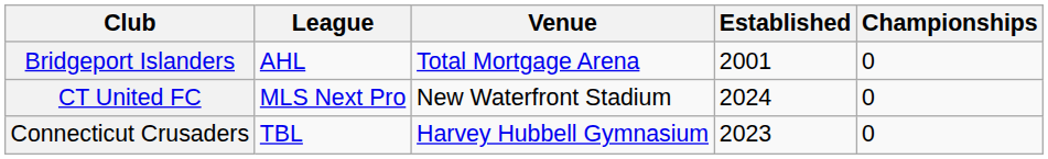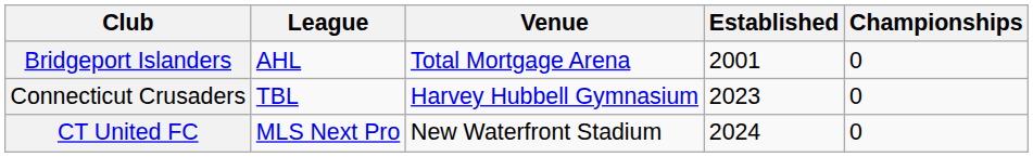 <table class="wikitable">
 <tr>
 <th scope="col">Club</th>
 <th scope="col">League</th>
 <th scope="col">Venue</th>
 <th scope="col">Established</th>
 <th scope="col">Championships</th>
 </tr>
 <tr>
 <th scope="row" style="font-weight: normal;"><a href='#'>Bridgeport Islanders</a></th>
 <td><a href='#'>AHL</a></td>
 <td><a href='#'>Total Mortgage Arena</a></td>
 <td>2001</td>
 <td>0</td>
 </tr>
 <tr>
+<th scope="row" style="font-weight: normal;">Connecticut Crusaders</th>
+<td><a href='#'>TBL</a></td>
+<td><a href='#'>Harvey Hubbell Gymnasium</a></td>
+<td>2023</td>
+<td>0</td>
+</tr>
+<tr>
 <th scope="row" style="font-weight: normal;"><a href='#'>CT United FC</a></th>
 <td><a href='#'>MLS Next Pro</a></td>
 <td>New Waterfront Stadium</td>
 <td>2024</td>
 <td>0</td>
 </tr>
-<tr>
-<th scope="row" style="font-weight: normal;">Connecticut Crusaders</th>
-<td><a href='#'>TBL</a></td>
-<td><a href='#'>Harvey Hubbell Gymnasium</a></td>
-<td>2023</td>
-<td>0</td>
-</tr>
 </table>
